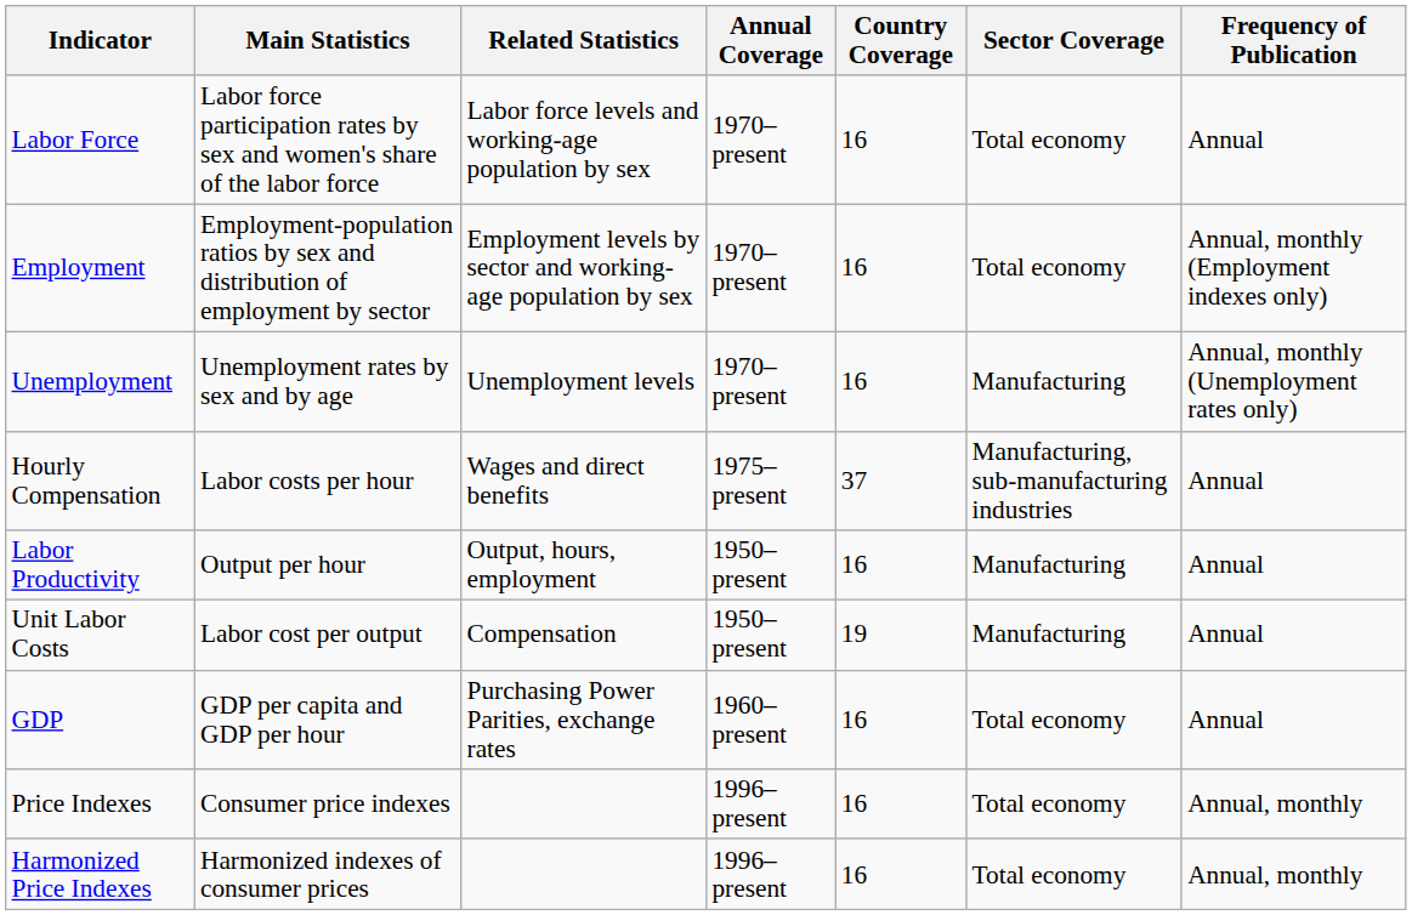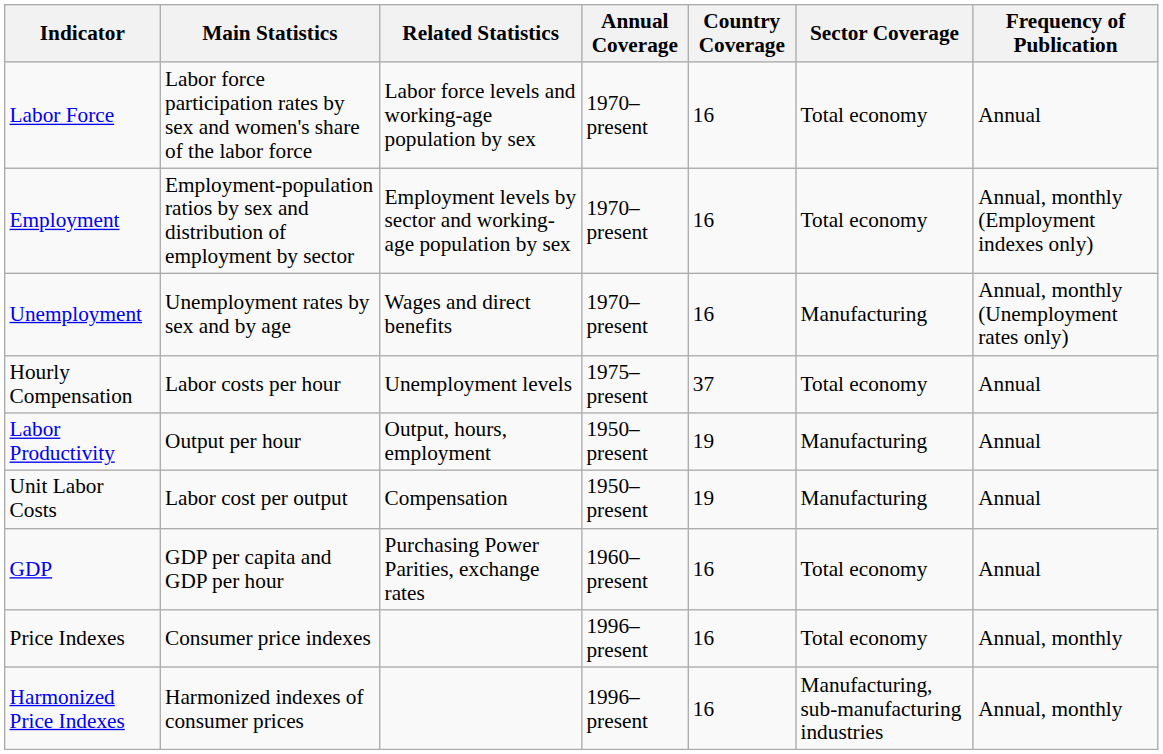 <table class="wikitable">
 <tr>
 <th>Indicator</th>
 <th>Main Statistics</th>
 <th>Related Statistics</th>
 <th>Annual Coverage</th>
 <th>Country Coverage</th>
 <th>Sector Coverage</th>
 <th>Frequency of Publication</th>
 </tr>
 <tr>
 <td><a href='#'>Labor Force</a></td>
 <td>Labor force participation rates by sex and women's share of the labor force</td>
 <td>Labor force levels and working-age population by sex</td>
 <td>1970–present</td>
 <td>16</td>
 <td>Total economy</td>
 <td>Annual</td>
 </tr>
 <tr>
 <td><a href='#'>Employment</a></td>
 <td>Employment-population ratios by sex and distribution of employment by sector</td>
 <td>Employment levels by sector and working-age population by sex</td>
 <td>1970–present</td>
 <td>16</td>
 <td>Total economy</td>
 <td>Annual, monthly (Employment indexes only)</td>
 </tr>
 <tr>
 <td><a href='#'>Unemployment</a></td>
 <td>Unemployment rates by sex and by age</td>
-<td>Unemployment levels</td>
+<td>Wages and direct benefits</td>
 <td>1970–present</td>
 <td>16</td>
 <td>Manufacturing</td>
 <td>Annual, monthly (Unemployment rates only)</td>
 </tr>
 <tr>
 <td>Hourly Compensation</td>
 <td>Labor costs per hour</td>
-<td>Wages and direct benefits</td>
+<td>Unemployment levels</td>
 <td>1975–present</td>
 <td>37</td>
-<td>Manufacturing, sub-manufacturing industries</td>
+<td>Total economy</td>
 <td>Annual</td>
 </tr>
 <tr>
 <td><a href='#'>Labor Productivity</a></td>
 <td>Output per hour</td>
 <td>Output, hours, employment</td>
 <td>1950–present</td>
-<td>16</td>
+<td>19</td>
 <td>Manufacturing</td>
 <td>Annual</td>
 </tr>
 <tr>
 <td>Unit Labor Costs</td>
 <td>Labor cost per output</td>
 <td>Compensation</td>
 <td>1950–present</td>
 <td>19</td>
 <td>Manufacturing</td>
 <td>Annual</td>
 </tr>
 <tr>
 <td><a href='#'>GDP</a></td>
 <td>GDP per capita and GDP per hour</td>
 <td>Purchasing Power Parities, exchange rates</td>
 <td>1960–present</td>
 <td>16</td>
 <td>Total economy</td>
 <td>Annual</td>
 </tr>
 <tr>
 <td>Price Indexes</td>
 <td>Consumer price indexes</td>
 <td></td>
 <td>1996–present</td>
 <td>16</td>
 <td>Total economy</td>
 <td>Annual, monthly</td>
 </tr>
 <tr>
 <td><a href='#'>Harmonized Price Indexes</a></td>
 <td>Harmonized indexes of consumer prices</td>
 <td></td>
 <td>1996–present</td>
 <td>16</td>
-<td>Total economy</td>
+<td>Manufacturing, sub-manufacturing industries</td>
 <td>Annual, monthly</td>
 </tr>
 </table>
